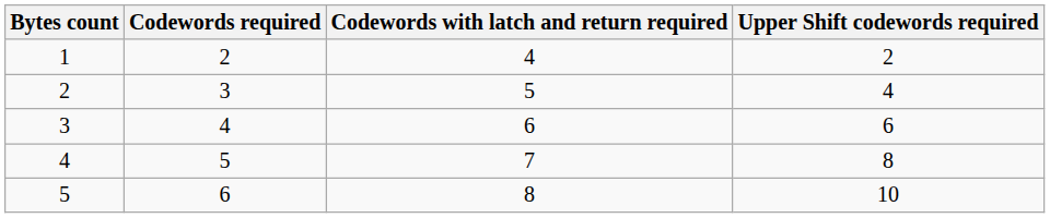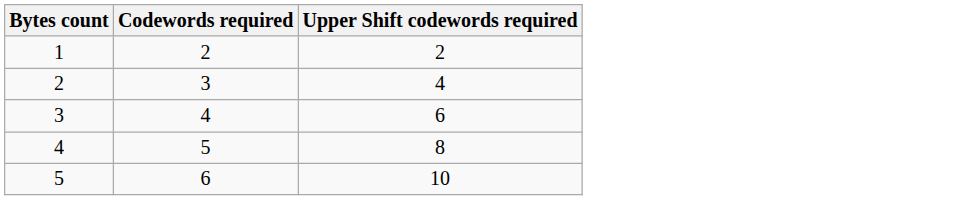 <table class="wikitable" border="1" style="text-align:center">
 <tr>
 <th>Bytes count</th>
 <th>Codewords required</th>
-<th>Codewords with latch and return required</th>
 <th>Upper Shift codewords required</th>
 </tr>
 <tr>
 <td>1</td>
 <td>2</td>
-<td>4</td>
 <td>2</td>
 </tr>
 <tr>
 <td>2</td>
 <td>3</td>
-<td>5</td>
 <td>4</td>
 </tr>
 <tr>
 <td>3</td>
 <td>4</td>
 <td>6</td>
-<td>6</td>
 </tr>
 <tr>
 <td>4</td>
 <td>5</td>
-<td>7</td>
 <td>8</td>
 </tr>
 <tr>
 <td>5</td>
 <td>6</td>
-<td>8</td>
 <td>10</td>
 </tr>
 </table>
